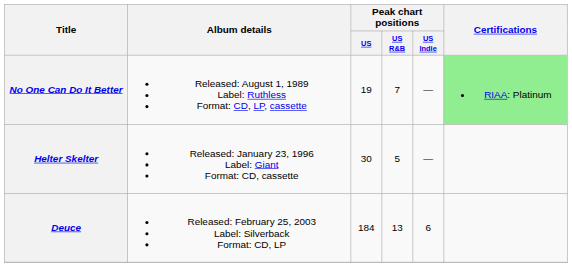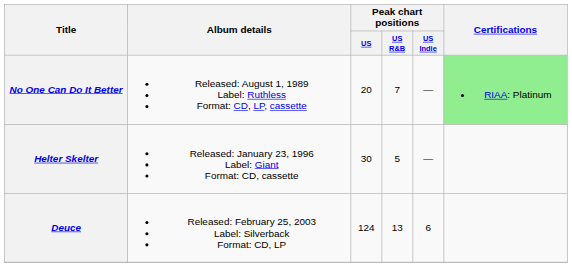 <table class="wikitable plainrowheaders" style="text-align:center;">
 <tr>
 <th scope="col" rowspan="2" style="width:12em;">Title</th>
 <th scope="col" rowspan="2" style="width:22em;">Album details</th>
 <th scope="col" colspan="3">Peak chart positions</th>
 <th scope="col" rowspan="2" style="width:12em;"><a href='#'>Certifications</a></th>
 </tr>
 <tr>
 <th scope="col" style="width:3em;font-size:90%;"><small><a href='#'>US</a><br></small></th>
 <th scope="col" style="width:3em;font-size:90%;"><small><a href='#'>US R&B</a><br></small></th>
 <th scope="col" style="width:3em;font-size:90%;"><small><a href='#'>US Indie</a><br></small></th>
 </tr>
 <tr>
 <th scope="row"><em><a href='#'>No One Can Do It Better </a></em></th>
 <td><br><ul><li>Released: August 1, 1989 </li><li>Label: <a href='#'>Ruthless</a></li><li>Format: <a href='#'>CD</a>, <a href='#'>LP</a>, <a href='#'>cassette</a></li></ul></td>
-<td>19</td>
+<td>20</td>
 <td>7</td>
 <td>—</td>
 <td style="background: lightgreen;"><br><ul><li><a href='#'>RIAA</a>: Platinum</li></ul></td>
 </tr>
 <tr>
 <th scope="row"><em><a href='#'>Helter Skelter</a></em></th>
 <td><br><ul><li>Released: January 23, 1996</li><li>Label: <a href='#'>Giant</a></li><li>Format: CD, cassette</li></ul></td>
 <td>30</td>
 <td>5</td>
 <td>—</td>
 <td></td>
 </tr>
 <tr>
 <th scope="row"><em><a href='#'>Deuce</a></em></th>
 <td><br><ul><li>Released: February 25, 2003</li><li>Label: Silverback</li><li>Format: CD, LP</li></ul></td>
-<td>184</td>
+<td>124</td>
 <td>13</td>
 <td>6</td>
 <td></td>
 </tr>
 <tr>
 </tr>
 </table>
